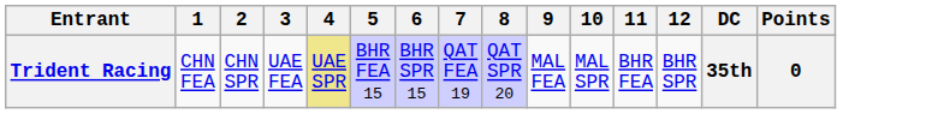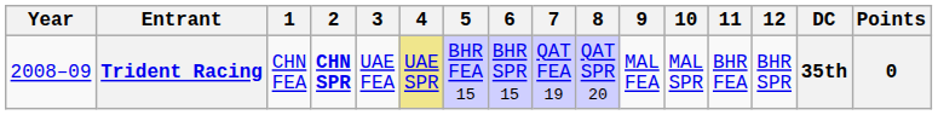 <table class="wikitable" style="text-align:center; font-size:85%">
 <tr>
+<th>Year</th>
 <th>Entrant</th>
 <th>1</th>
 <th>2</th>
 <th>3</th>
 <th>4</th>
 <th>5</th>
 <th>6</th>
 <th>7</th>
 <th>8</th>
 <th>9</th>
 <th>10</th>
 <th>11</th>
 <th>12</th>
 <th>DC</th>
 <th>Points</th>
 </tr>
 <tr>
+<td nowrap><a href='#'>2008–09</a></td>
 <th nowrap><a href='#'>Trident Racing</a></th>
 <td><a href='#'>CHN<br>FEA</a></td>
-<td><a href='#'>CHN<br>SPR</a></td>
+<td><strong><a href='#'>CHN<br>SPR</a></strong></td>
 <td><a href='#'>UAE<br>FEA</a></td>
 <td style="background: khaki;"><a href='#'>UAE<br>SPR</a></td>
 <td style="background:#CFCFFF;"><a href='#'>BHR<br>FEA</a><br><small>15</small></td>
 <td style="background:#CFCFFF;"><a href='#'>BHR<br>SPR</a><br><small>15</small></td>
 <td style="background:#CFCFFF;"><a href='#'>QAT<br>FEA</a><br><small>19</small></td>
 <td style="background:#CFCFFF;"><a href='#'>QAT<br>SPR</a><br><small>20</small></td>
 <td><a href='#'>MAL<br>FEA</a><br><small></small></td>
 <td><a href='#'>MAL<br>SPR</a><br><small></small></td>
 <td><a href='#'>BHR<br>FEA</a><br><small></small></td>
 <td><a href='#'>BHR<br>SPR</a><br><small></small></td>
 <th>35th</th>
 <th>0</th>
 </tr>
 </table>
